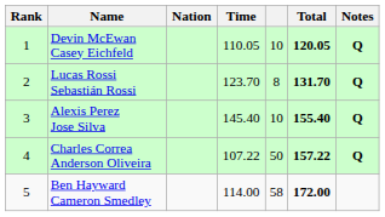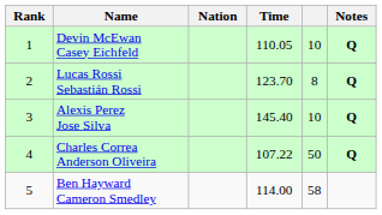 <table class="wikitable" style="text-align:center" width=50%>
 <tr>
 <th>Rank</th>
 <th>Name</th>
 <th>Nation</th>
 <th>Time</th>
 <th></th>
-<th>Total</th>
 <th>Notes</th>
 </tr>
 <tr bgcolor=#ccffcc>
 <td>1</td>
 <td align=left><a href='#'>Devin McEwan</a><br><a href='#'>Casey Eichfeld</a></td>
 <td align=left></td>
 <td>110.05</td>
 <td>10</td>
-<td><strong>120.05 </strong></td>
 <td><strong>Q</strong></td>
 </tr>
 <tr bgcolor=#ccffcc>
 <td>2</td>
 <td align=left><a href='#'>Lucas Rossi</a><br><a href='#'>Sebastián Rossi</a></td>
 <td align=left></td>
 <td>123.70</td>
 <td>8</td>
-<td><strong>131.70</strong></td>
 <td><strong>Q</strong></td>
 </tr>
 <tr bgcolor=#ccffcc>
 <td>3</td>
 <td align=left><a href='#'>Alexis Perez</a><br><a href='#'>Jose Silva</a></td>
 <td align=left></td>
 <td>145.40</td>
 <td>10</td>
-<td><strong>155.40</strong></td>
 <td><strong>Q</strong></td>
 </tr>
 <tr bgcolor=#ccffcc>
 <td>4</td>
 <td align=left><a href='#'>Charles Correa</a><br><a href='#'>Anderson Oliveira</a></td>
 <td align=left></td>
 <td>107.22</td>
 <td>50</td>
-<td><strong>157.22</strong></td>
 <td><strong>Q</strong></td>
 </tr>
 <tr>
 <td>5</td>
 <td align=left><a href='#'>Ben Hayward</a><br><a href='#'>Cameron Smedley</a></td>
 <td align=left></td>
 <td>114.00</td>
 <td>58</td>
-<td><strong>172.00 </strong></td>
 <td></td>
 </tr>
 </table>
